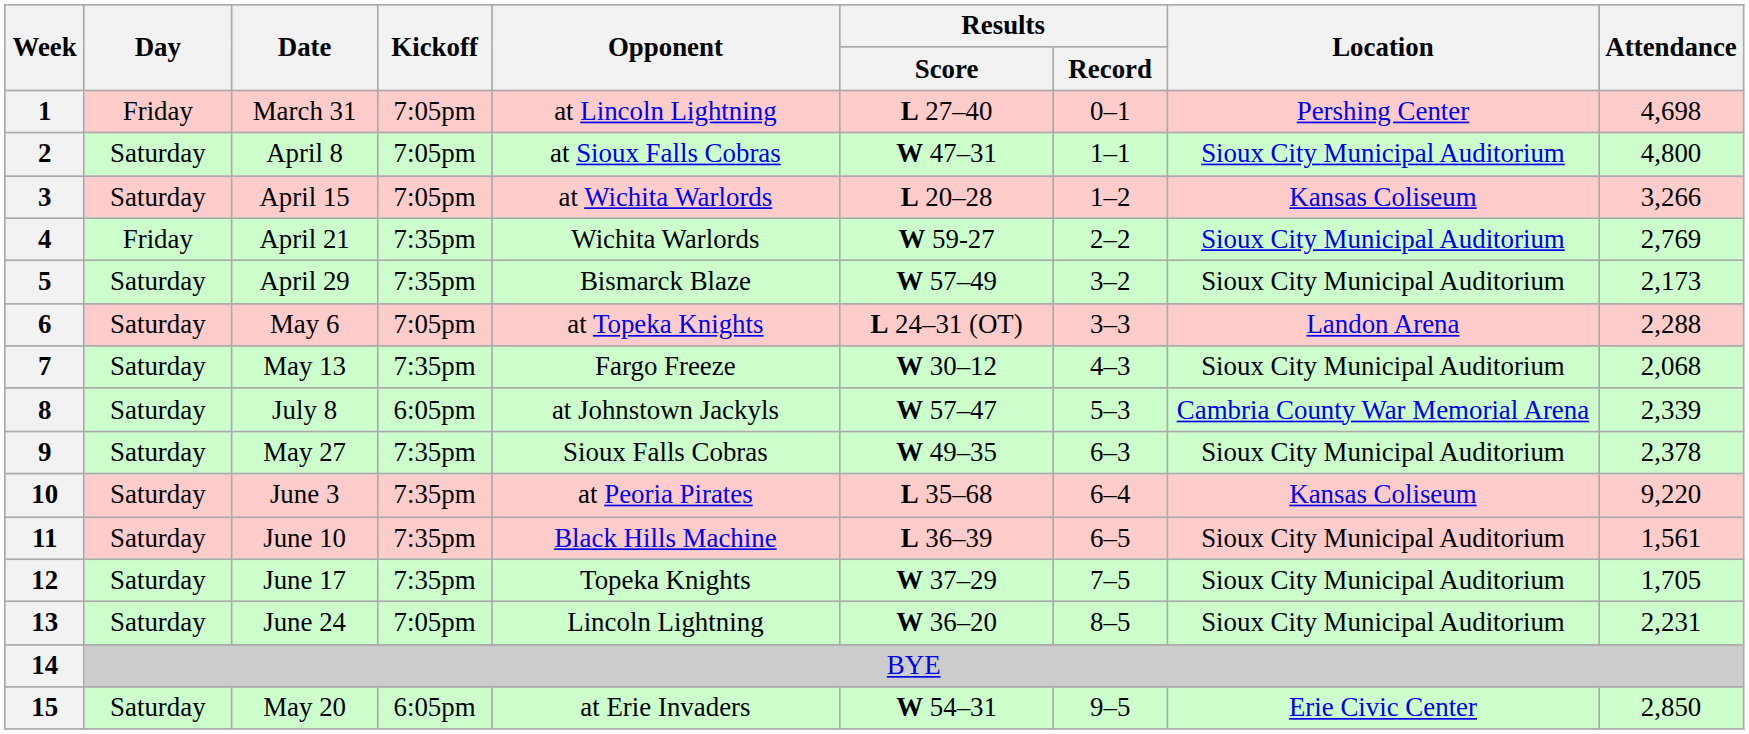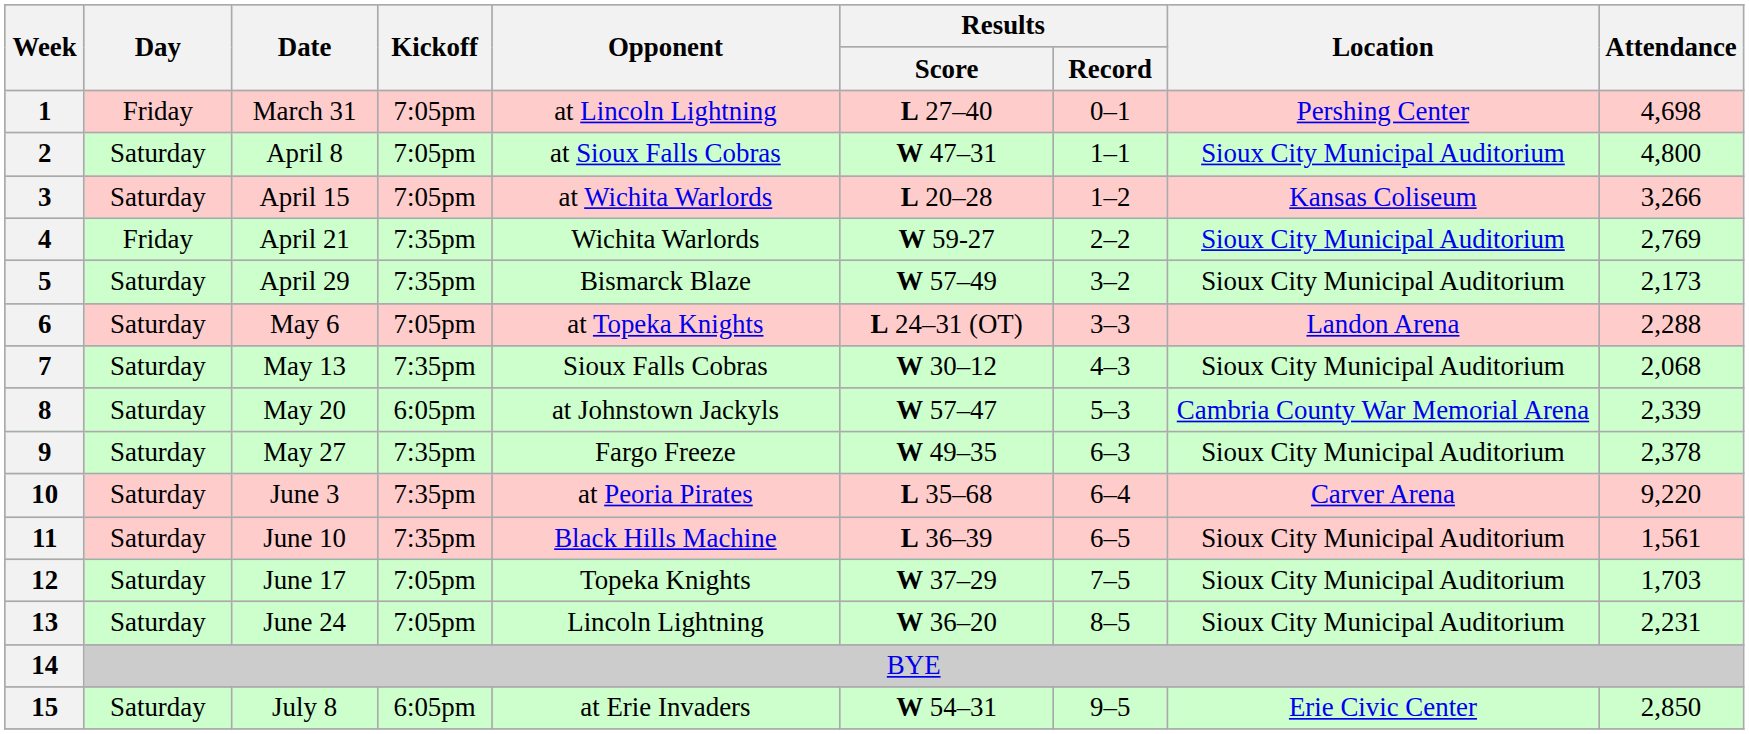 <table class="wikitable">
 <tr>
 <th rowspan="2" width="40">Week</th>
 <th rowspan="2" width="80">Day</th>
 <th rowspan="2" width="80">Date</th>
 <th rowspan="2" width="60">Kickoff</th>
 <th rowspan="2" width="200">Opponent</th>
 <th colspan="2" width="180">Results</th>
 <th rowspan="2" width="250">Location</th>
 <th rowspan="2" width=>Attendance</th>
 </tr>
 <tr>
 <th width="120">Score</th>
 <th width="60">Record</th>
 </tr>
 <tr align="center" bgcolor="#FFCCCC">
 <th>1</th>
 <td>Friday</td>
 <td>March 31</td>
 <td>7:05pm</td>
 <td>at <a href='#'>Lincoln Lightning</a></td>
 <td><strong>L</strong> 27–40</td>
 <td>0–1</td>
 <td><a href='#'>Pershing Center</a></td>
 <td>4,698</td>
 </tr>
 <tr align="center" bgcolor="#CCFFCC">
 <th>2</th>
 <td>Saturday</td>
 <td>April 8</td>
 <td>7:05pm</td>
 <td>at <a href='#'>Sioux Falls Cobras</a></td>
 <td><strong>W</strong> 47–31</td>
 <td>1–1</td>
 <td><a href='#'>Sioux City Municipal Auditorium</a></td>
 <td>4,800</td>
 </tr>
 <tr align="center" bgcolor="#FFCCCC">
 <th>3</th>
 <td>Saturday</td>
 <td>April 15</td>
 <td>7:05pm</td>
 <td>at <a href='#'>Wichita Warlords</a></td>
 <td><strong>L</strong> 20–28</td>
 <td>1–2</td>
 <td><a href='#'>Kansas Coliseum</a></td>
 <td>3,266</td>
 </tr>
 <tr align="center" bgcolor="#CCFFCC">
 <th>4</th>
 <td>Friday</td>
 <td>April 21</td>
 <td>7:35pm</td>
 <td>Wichita Warlords</td>
 <td><strong>W</strong> 59-27</td>
 <td>2–2</td>
 <td><a href='#'>Sioux City Municipal Auditorium</a></td>
 <td>2,769</td>
 </tr>
 <tr align="center" bgcolor="#CCFFCC">
 <th>5</th>
 <td>Saturday</td>
 <td>April 29</td>
 <td>7:35pm</td>
 <td>Bismarck Blaze</td>
 <td><strong>W</strong> 57–49</td>
 <td>3–2</td>
 <td>Sioux City Municipal Auditorium</td>
 <td>2,173</td>
 </tr>
 <tr align="center" bgcolor="#FFCCCC">
 <th>6</th>
 <td>Saturday</td>
 <td>May 6</td>
 <td>7:05pm</td>
 <td>at <a href='#'>Topeka Knights</a></td>
 <td><strong>L</strong> 24–31 (OT)</td>
 <td>3–3</td>
 <td><a href='#'>Landon Arena</a></td>
 <td>2,288</td>
 </tr>
 <tr align="center" bgcolor="#CCFFCC">
 <th>7</th>
 <td>Saturday</td>
 <td>May 13</td>
 <td>7:35pm</td>
-<td>Fargo Freeze</td>
+<td>Sioux Falls Cobras</td>
 <td><strong>W</strong> 30–12</td>
 <td>4–3</td>
 <td>Sioux City Municipal Auditorium</td>
 <td>2,068</td>
 </tr>
 <tr align="center" bgcolor="#CCFFCC">
 <th>8</th>
 <td>Saturday</td>
-<td>July 8</td>
+<td>May 20</td>
 <td>6:05pm</td>
 <td>at Johnstown Jackyls</td>
 <td><strong>W</strong> 57–47</td>
 <td>5–3</td>
 <td><a href='#'>Cambria County War Memorial Arena</a></td>
 <td>2,339</td>
 </tr>
 <tr align="center" bgcolor="#CCFFCC">
 <th>9</th>
 <td>Saturday</td>
 <td>May 27</td>
 <td>7:35pm</td>
-<td>Sioux Falls Cobras</td>
+<td>Fargo Freeze</td>
 <td><strong>W</strong> 49–35</td>
 <td>6–3</td>
 <td>Sioux City Municipal Auditorium</td>
 <td>2,378</td>
 </tr>
 <tr align="center" bgcolor="#FFCCCC">
 <th>10</th>
 <td>Saturday</td>
 <td>June 3</td>
 <td>7:35pm</td>
 <td>at <a href='#'>Peoria Pirates</a></td>
 <td><strong>L</strong> 35–68</td>
 <td>6–4</td>
-<td><a href='#'>Kansas Coliseum</a></td>
+<td><a href='#'>Carver Arena</a></td>
 <td>9,220</td>
 </tr>
 <tr align="center" bgcolor="#FFCCCC">
 <th>11</th>
 <td>Saturday</td>
 <td>June 10</td>
 <td>7:35pm</td>
 <td><a href='#'>Black Hills Machine</a></td>
 <td><strong>L</strong> 36–39</td>
 <td>6–5</td>
 <td>Sioux City Municipal Auditorium</td>
 <td>1,561</td>
 </tr>
 <tr align="center" bgcolor="#CCFFCC">
 <th>12</th>
 <td>Saturday</td>
 <td>June 17</td>
-<td>7:35pm</td>
+<td>7:05pm</td>
 <td>Topeka Knights</td>
 <td><strong>W</strong> 37–29</td>
 <td>7–5</td>
 <td>Sioux City Municipal Auditorium</td>
-<td>1,705</td>
+<td>1,703</td>
 </tr>
 <tr align="center" bgcolor="#CCFFCC">
 <th>13</th>
 <td>Saturday</td>
 <td>June 24</td>
 <td>7:05pm</td>
 <td>Lincoln Lightning</td>
 <td><strong>W</strong> 36–20</td>
 <td>8–5</td>
 <td>Sioux City Municipal Auditorium</td>
 <td>2,231</td>
 </tr>
 <tr align="center" bgcolor="#CCCCCC">
 <th>14</th>
 <td colSpan=8><a href='#'>BYE</a></td>
 </tr>
 <tr align="center" bgcolor="#CCFFCC">
 <th>15</th>
 <td>Saturday</td>
-<td>May 20</td>
+<td>July 8</td>
 <td>6:05pm</td>
 <td>at Erie Invaders</td>
 <td><strong>W</strong> 54–31</td>
 <td>9–5</td>
 <td><a href='#'>Erie Civic Center</a></td>
 <td>2,850</td>
 </tr>
 </table>
